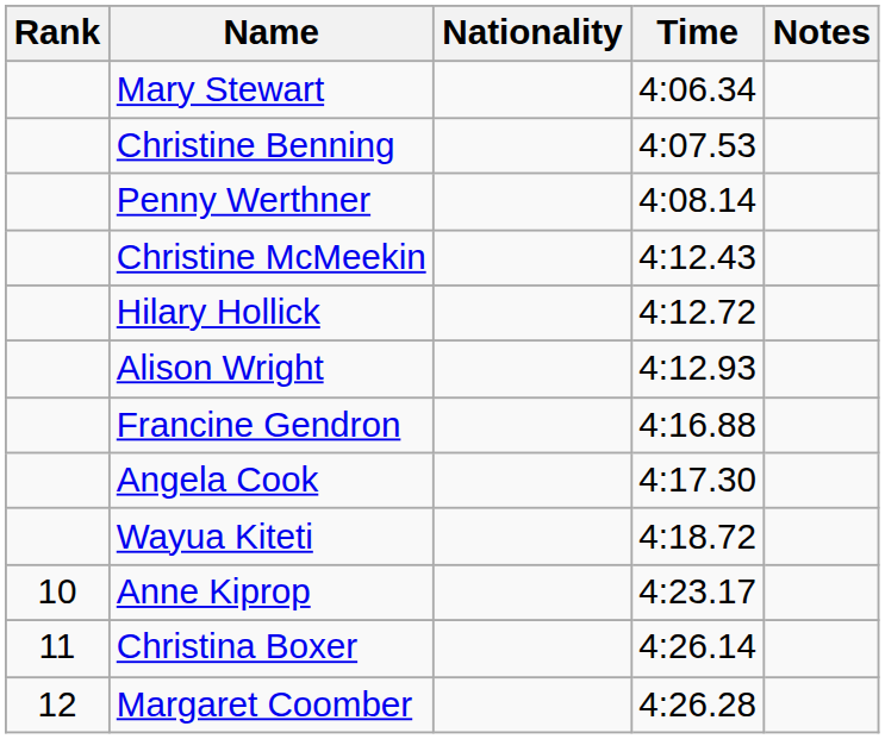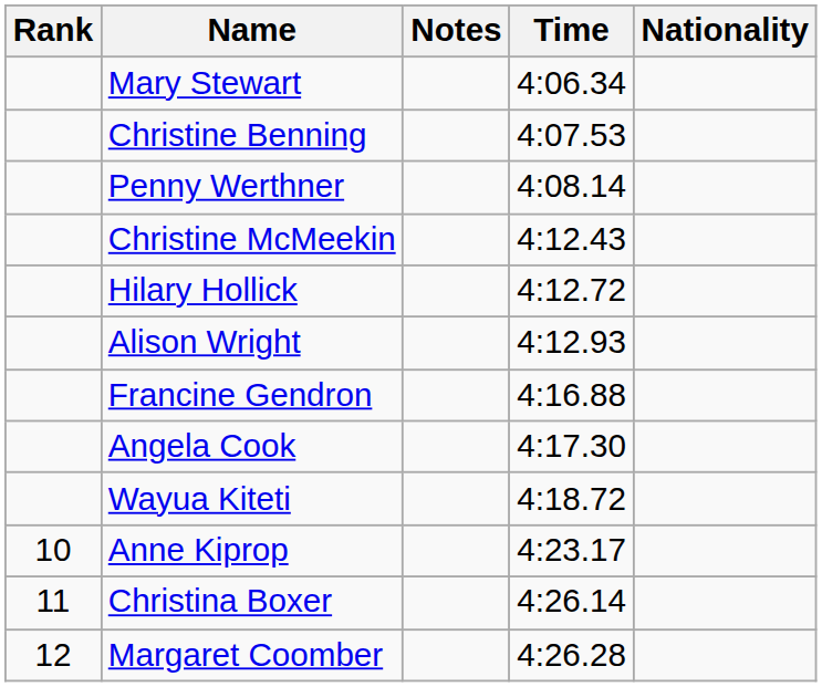 <table class="wikitable sortable" style=" text-align:center">
 <tr>
 <th>Rank</th>
 <th>Name</th>
+<th>Notes</th>
+<th>Time</th>
 <th>Nationality</th>
-<th>Time</th>
-<th>Notes</th>
 </tr>
 <tr>
 <td></td>
 <td align=left><a href='#'>Mary Stewart</a></td>
+<td></td>
+<td>4:06.34</td>
 <td align=left></td>
-<td>4:06.34</td>
-<td></td>
 </tr>
 <tr>
 <td></td>
 <td align=left><a href='#'>Christine Benning</a></td>
+<td></td>
+<td>4:07.53</td>
 <td align=left></td>
-<td>4:07.53</td>
-<td></td>
 </tr>
 <tr>
 <td></td>
 <td align=left><a href='#'>Penny Werthner</a></td>
+<td></td>
+<td>4:08.14</td>
 <td align=left></td>
-<td>4:08.14</td>
-<td></td>
 </tr>
 <tr>
 <td></td>
 <td align=left><a href='#'>Christine McMeekin</a></td>
+<td></td>
+<td>4:12.43</td>
 <td align=left></td>
-<td>4:12.43</td>
-<td></td>
 </tr>
 <tr>
 <td></td>
 <td align=left><a href='#'>Hilary Hollick</a></td>
+<td></td>
+<td>4:12.72</td>
 <td align=left></td>
-<td>4:12.72</td>
-<td></td>
 </tr>
 <tr>
 <td></td>
 <td align=left><a href='#'>Alison Wright</a></td>
+<td></td>
+<td>4:12.93</td>
 <td align=left></td>
-<td>4:12.93</td>
-<td></td>
 </tr>
 <tr>
 <td></td>
 <td align=left><a href='#'>Francine Gendron</a></td>
+<td></td>
+<td>4:16.88</td>
 <td align=left></td>
-<td>4:16.88</td>
-<td></td>
 </tr>
 <tr>
 <td></td>
 <td align=left><a href='#'>Angela Cook</a></td>
+<td></td>
+<td>4:17.30</td>
 <td align=left></td>
-<td>4:17.30</td>
-<td></td>
 </tr>
 <tr>
 <td></td>
 <td align=left><a href='#'>Wayua Kiteti</a></td>
+<td></td>
+<td>4:18.72</td>
 <td align=left></td>
-<td>4:18.72</td>
-<td></td>
 </tr>
 <tr>
 <td>10</td>
 <td align=left><a href='#'>Anne Kiprop</a></td>
+<td></td>
+<td>4:23.17</td>
 <td align=left></td>
-<td>4:23.17</td>
-<td></td>
 </tr>
 <tr>
 <td>11</td>
 <td align=left><a href='#'>Christina Boxer</a></td>
+<td></td>
+<td>4:26.14</td>
 <td align=left></td>
-<td>4:26.14</td>
-<td></td>
 </tr>
 <tr>
 <td>12</td>
 <td align=left><a href='#'>Margaret Coomber</a></td>
+<td></td>
+<td>4:26.28</td>
 <td align=left></td>
-<td>4:26.28</td>
-<td></td>
 </tr>
 </table>
